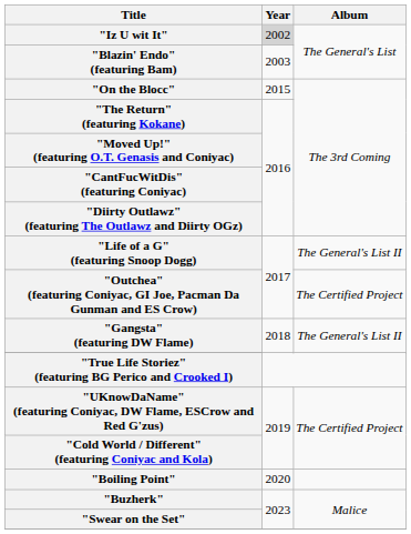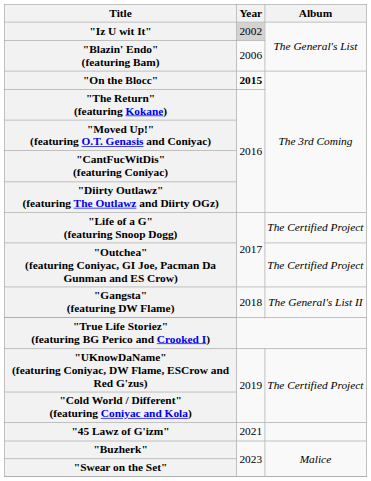 <table class="wikitable plainrowheaders" style="text-align:center;">
 <tr>
 <th style="width:20em;">Title</th>
 <th>Year</th>
 <th>Album</th>
 </tr>
 <tr>
 <th scope="row">"Iz U wit It"</th>
 <td style="background: lightgrey;">2002</td>
 <td rowspan="2"><em>The General's List</em></td>
 </tr>
 <tr>
 <th scope="row">"Blazin' Endo"<br><span>(featuring Bam)</span></th>
-<td>2003</td>
+<td>2006</td>
 </tr>
 <tr>
 <th scope="row">"On the Blocc"</th>
-<td>2015</td>
+<td><strong>2015</strong></td>
 <td rowspan="5"><em>The 3rd Coming</em></td>
 </tr>
 <tr>
 <th scope="row">"The Return"<br><span>(featuring <a href='#'>Kokane</a>)</span></th>
 <td rowspan="4">2016</td>
 </tr>
 <tr>
 <th scope="row">"Moved Up!"<br><span>(featuring <a href='#'>O.T. Genasis</a> and Coniyac)</span></th>
 </tr>
 <tr>
 <th scope="row">"CantFucWitDis"<br><span>(featuring Coniyac)</span></th>
 </tr>
 <tr>
 <th scope="row">"Diirty Outlawz"<br><span>(featuring <a href='#'>The Outlawz</a> and Diirty OGz)</span></th>
 </tr>
 <tr>
 <th scope="row"> "Life of a G"<br><span>(featuring Snoop Dogg)</span></th>
 <td rowspan="2">2017</td>
-<td><em>The General's List II</em></td>
+<td><em>The Certified Project</em></td>
 </tr>
 <tr>
 <th scope="row"> "Outchea"<br><span>(featuring Coniyac, GI Joe, Pacman Da Gunman and ES Crow)</span></th>
 <td><em>The Certified Project</em></td>
 </tr>
 <tr>
 <th scope="row"> "Gangsta"<br><span>(featuring DW Flame)</span></th>
 <td rowspan="2">2018</td>
 <td rowspan="2"><em>The General's List II</em></td>
 </tr>
 <tr>
 </tr>
 <tr>
 <th scope="row"> "True Life Storiez"<br><span>(featuring BG Perico and <a href='#'>Crooked I</a>)</span></th>
 </tr>
 <tr>
 <th scope="row"> "UKnowDaName"<br><span>(featuring Coniyac, DW Flame, ESCrow and Red G'zus)</span></th>
 <td rowspan="2">2019</td>
 <td rowspan="2"><em>The Certified Project</em></td>
 </tr>
 <tr>
 <th scope="row"> "Cold World / Different"<br><span>(featuring <a href='#'>Coniyac and Kola</a>)</span></th>
 </tr>
 <tr>
-<th scope="row"> "Boiling Point"</th>
-<td>2020</td>
+<th scope="row"> "45 Lawz of G'izm"</th>
+<td>2021</td>
 <td></td>
 </tr>
 <tr>
 <th scope="row"> "Buzherk"</th>
 <td rowspan="2">2023</td>
 <td rowspan="2"><em>Malice</em></td>
 </tr>
 <tr>
 <th scope="row"> "Swear on the Set"</th>
 </tr>
 <tr>
 </tr>
 </table>
